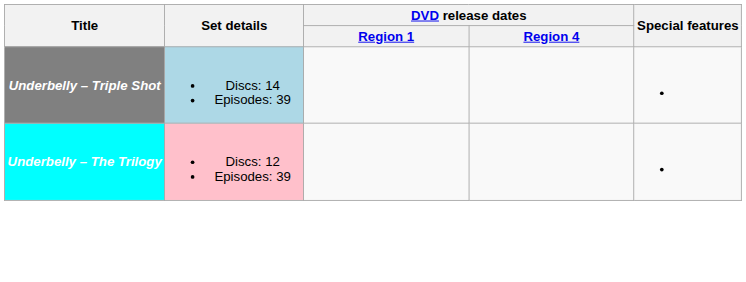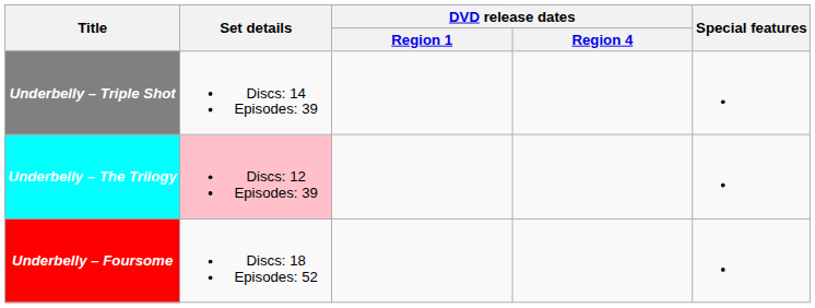 <table class="wikitable plainrowheaders" style="font-size:90%; text-align: center">
 <tr>
 <th scope="col" rowspan="2">Title</th>
 <th scope="col" rowspan="2" style="width: 10em;">Set details</th>
 <th scope="col" colspan="2"><a href='#'>DVD</a> release dates</th>
 <th scope="col" rowspan="2">Special features</th>
 </tr>
 <tr>
 <th scope="col" style="width: 12em; font-size: 100%;"><a href='#'>Region 1</a></th>
 <th scope="col" style="width: 12em; font-size: 100%;"><a href='#'>Region 4</a></th>
 </tr>
 <tr>
 <th scope="row" style="text-align:center; background:#808080; color:#fff;"><em>Underbelly – Triple Shot</em></th>
-<td style="background: lightblue;"><br><ul><li>Discs: 14</li><li>Episodes: 39</li></ul></td>
+<td><br><ul><li>Discs: 14</li><li>Episodes: 39</li></ul></td>
 <td></td>
 <td></td>
 <td><br><ul><li></li></ul></td>
 </tr>
 <tr>
 <th scope="row" style="text-align:center; background:#00FFFF; color:#fff;"><span><em>Underbelly – The Trilogy</em></span></th>
 <td style="background: pink;"><br><ul><li>Discs: 12</li><li>Episodes: 39</li></ul></td>
 <td></td>
 <td></td>
 <td><br><ul><li></li></ul></td>
 </tr>
+<tr>
+<th scope="row" style="text-align:center; background:#FF0000; color:#fff;"><em>Underbelly – Foursome</em></th>
+<td><br><ul><li>Discs: 18</li><li>Episodes: 52</li></ul></td>
+<td></td>
+<td></td>
+<td><br><ul><li></li></ul></td>
+</tr>
 </table>
